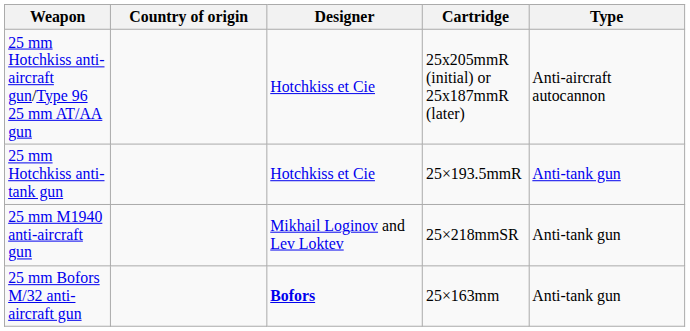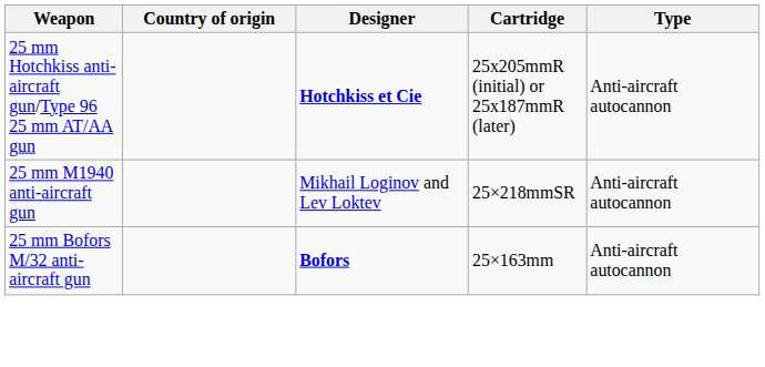 <table class="wikitable">
 <tr>
 <th style="width: 100px;">Weapon</th>
 <th style="width: 150px;">Country of origin</th>
 <th style="width: 150px;">Designer</th>
 <th style="width: 100px;">Cartridge</th>
 <th style="width: 150px;">Type</th>
 </tr>
 <tr>
 <td><a href='#'>25 mm Hotchkiss anti-aircraft gun</a>/<a href='#'>Type 96 25 mm AT/AA gun</a></td>
 <td></td>
-<td><a href='#'>Hotchkiss et Cie</a></td>
+<td><strong><a href='#'>Hotchkiss et Cie</a></strong></td>
 <td>25x205mmR (initial) or 25x187mmR (later)</td>
 <td>Anti-aircraft autocannon</td>
-</tr>
-<tr>
-<td><a href='#'>25 mm Hotchkiss anti-tank gun</a></td>
-<td></td>
-<td><a href='#'>Hotchkiss et Cie</a></td>
-<td>25×193.5mmR</td>
-<td><a href='#'>Anti-tank gun</a></td>
 </tr>
 <tr>
 <td><a href='#'>25 mm M1940 anti-aircraft gun</a></td>
 <td></td>
 <td><a href='#'>Mikhail Loginov</a> and <a href='#'>Lev Loktev</a></td>
 <td>25×218mmSR</td>
-<td>Anti-tank gun</td>
+<td>Anti-aircraft autocannon</td>
 </tr>
 <tr>
 <td><a href='#'>25 mm Bofors M/32 anti-aircraft gun</a></td>
 <td></td>
 <td><strong><a href='#'>Bofors</a></strong></td>
 <td>25×163mm</td>
-<td>Anti-tank gun</td>
+<td>Anti-aircraft autocannon</td>
 </tr>
 </table>
